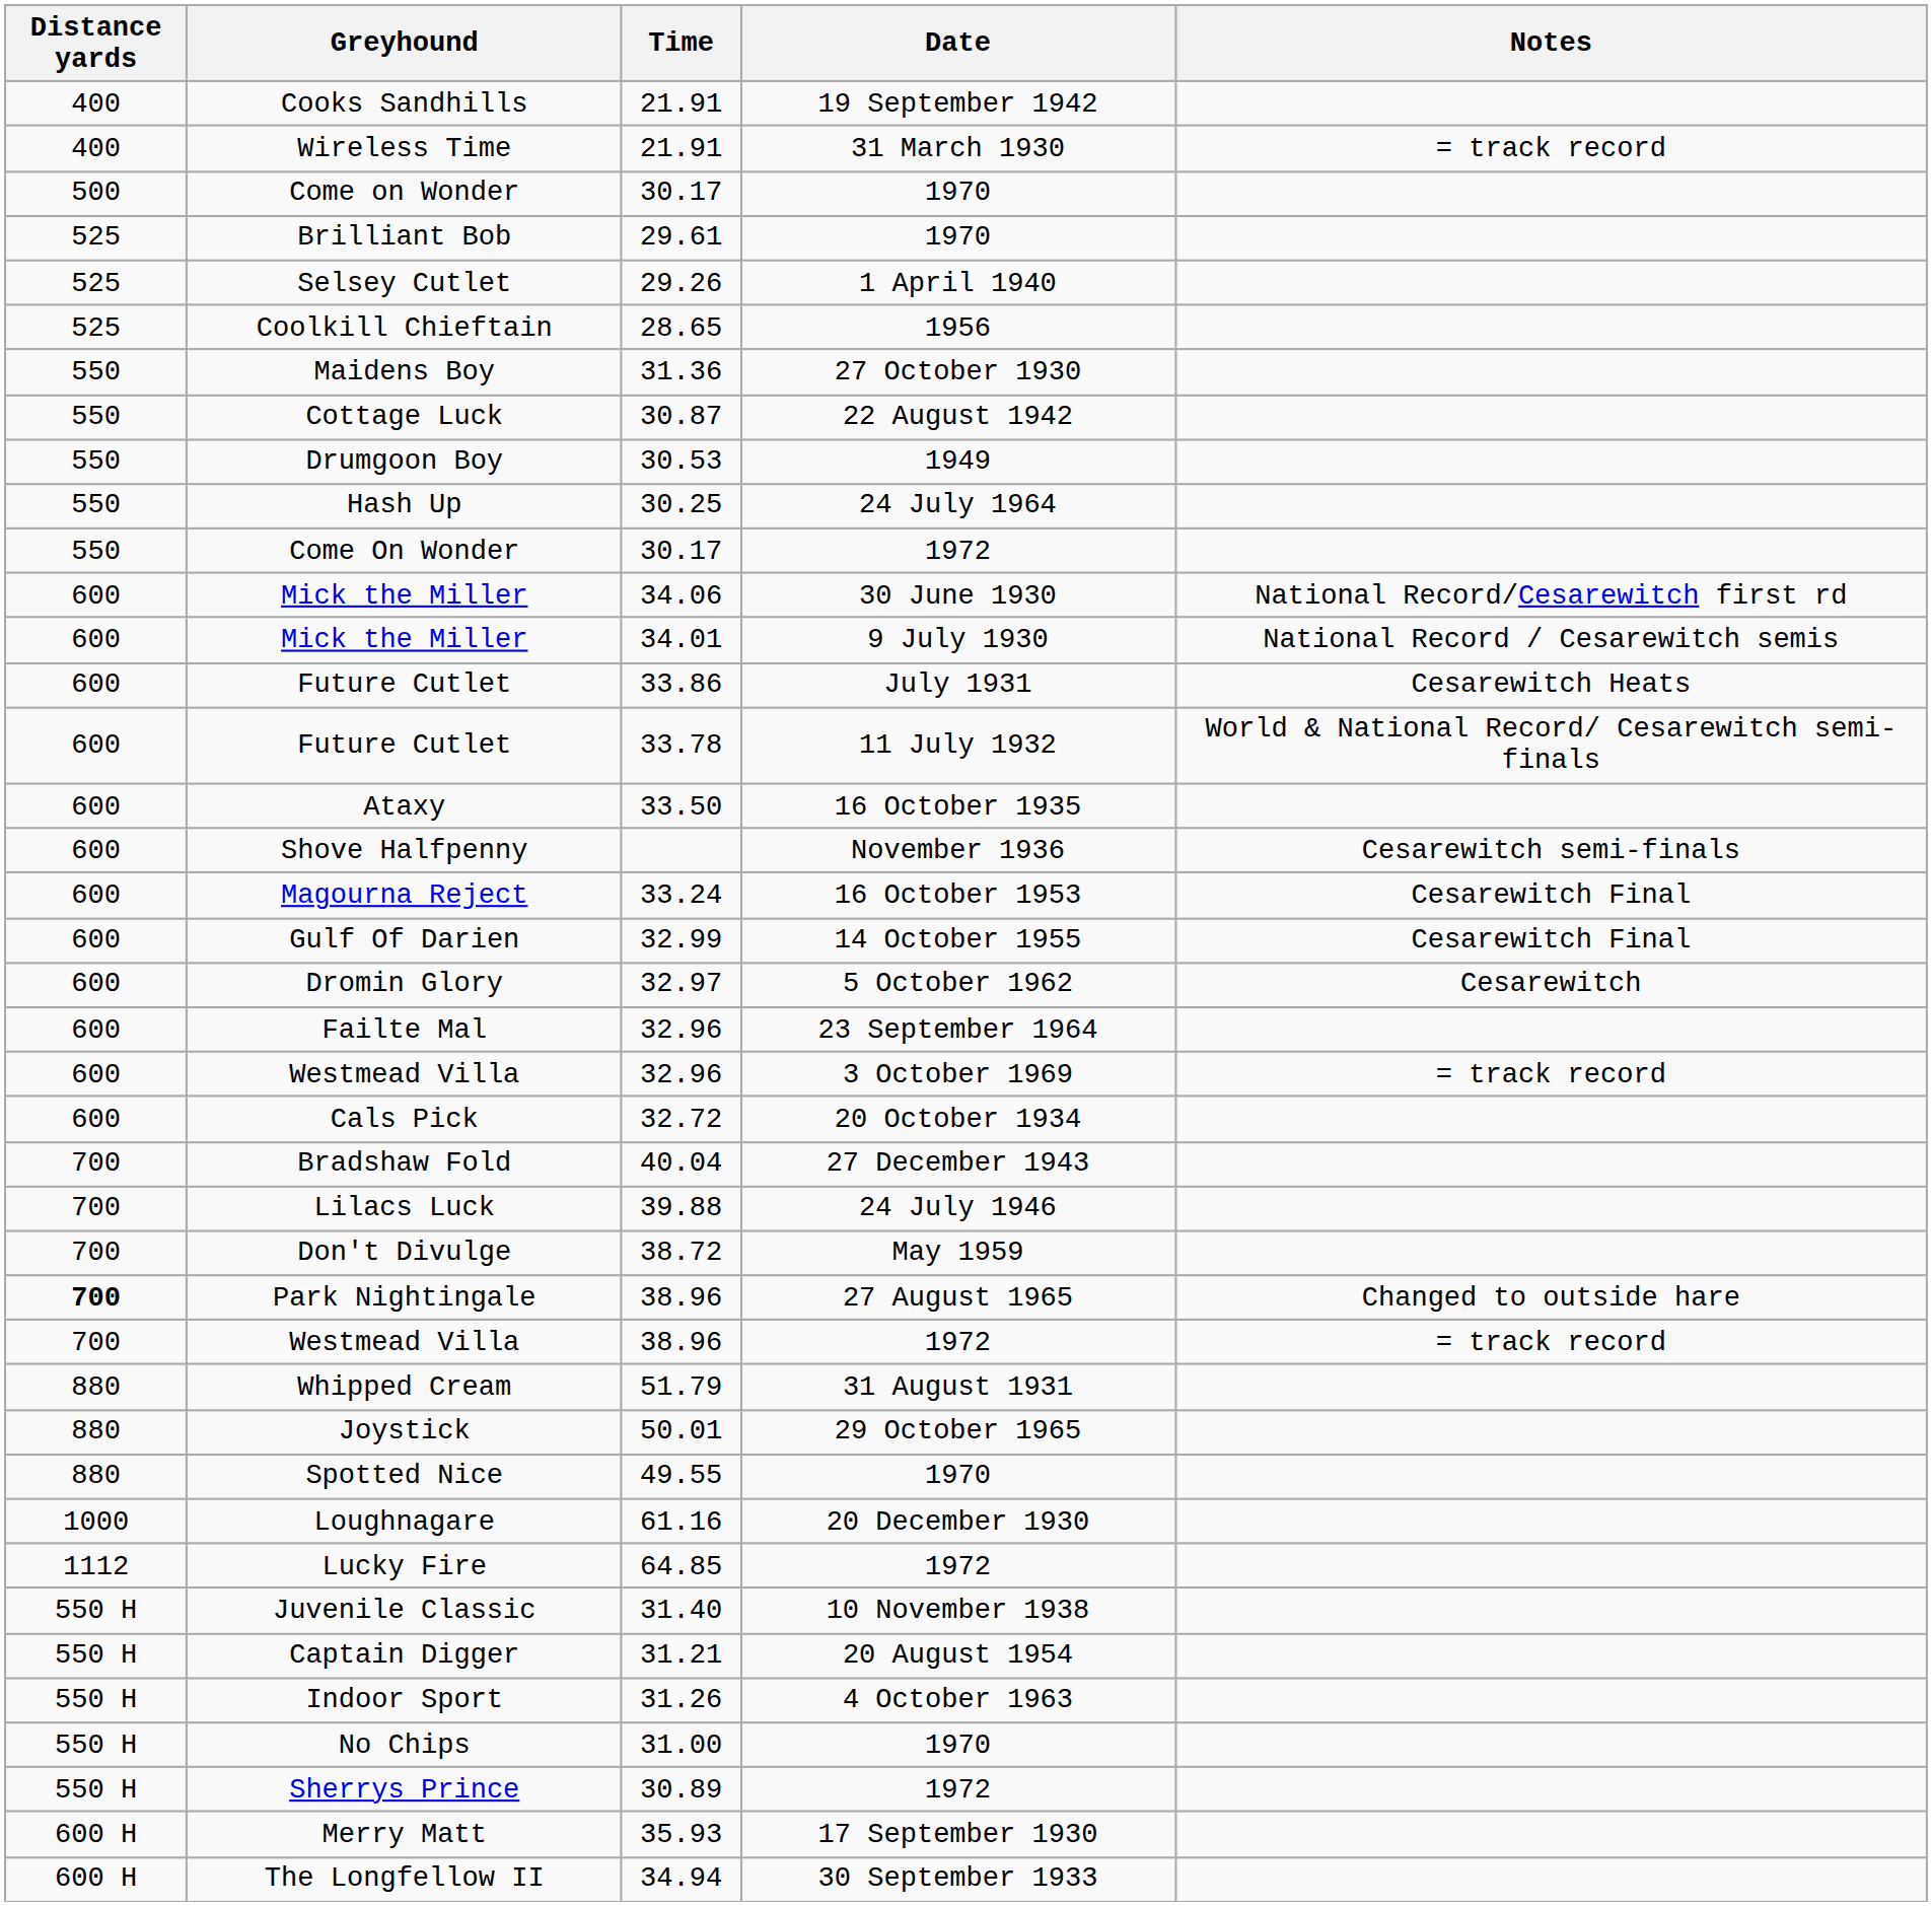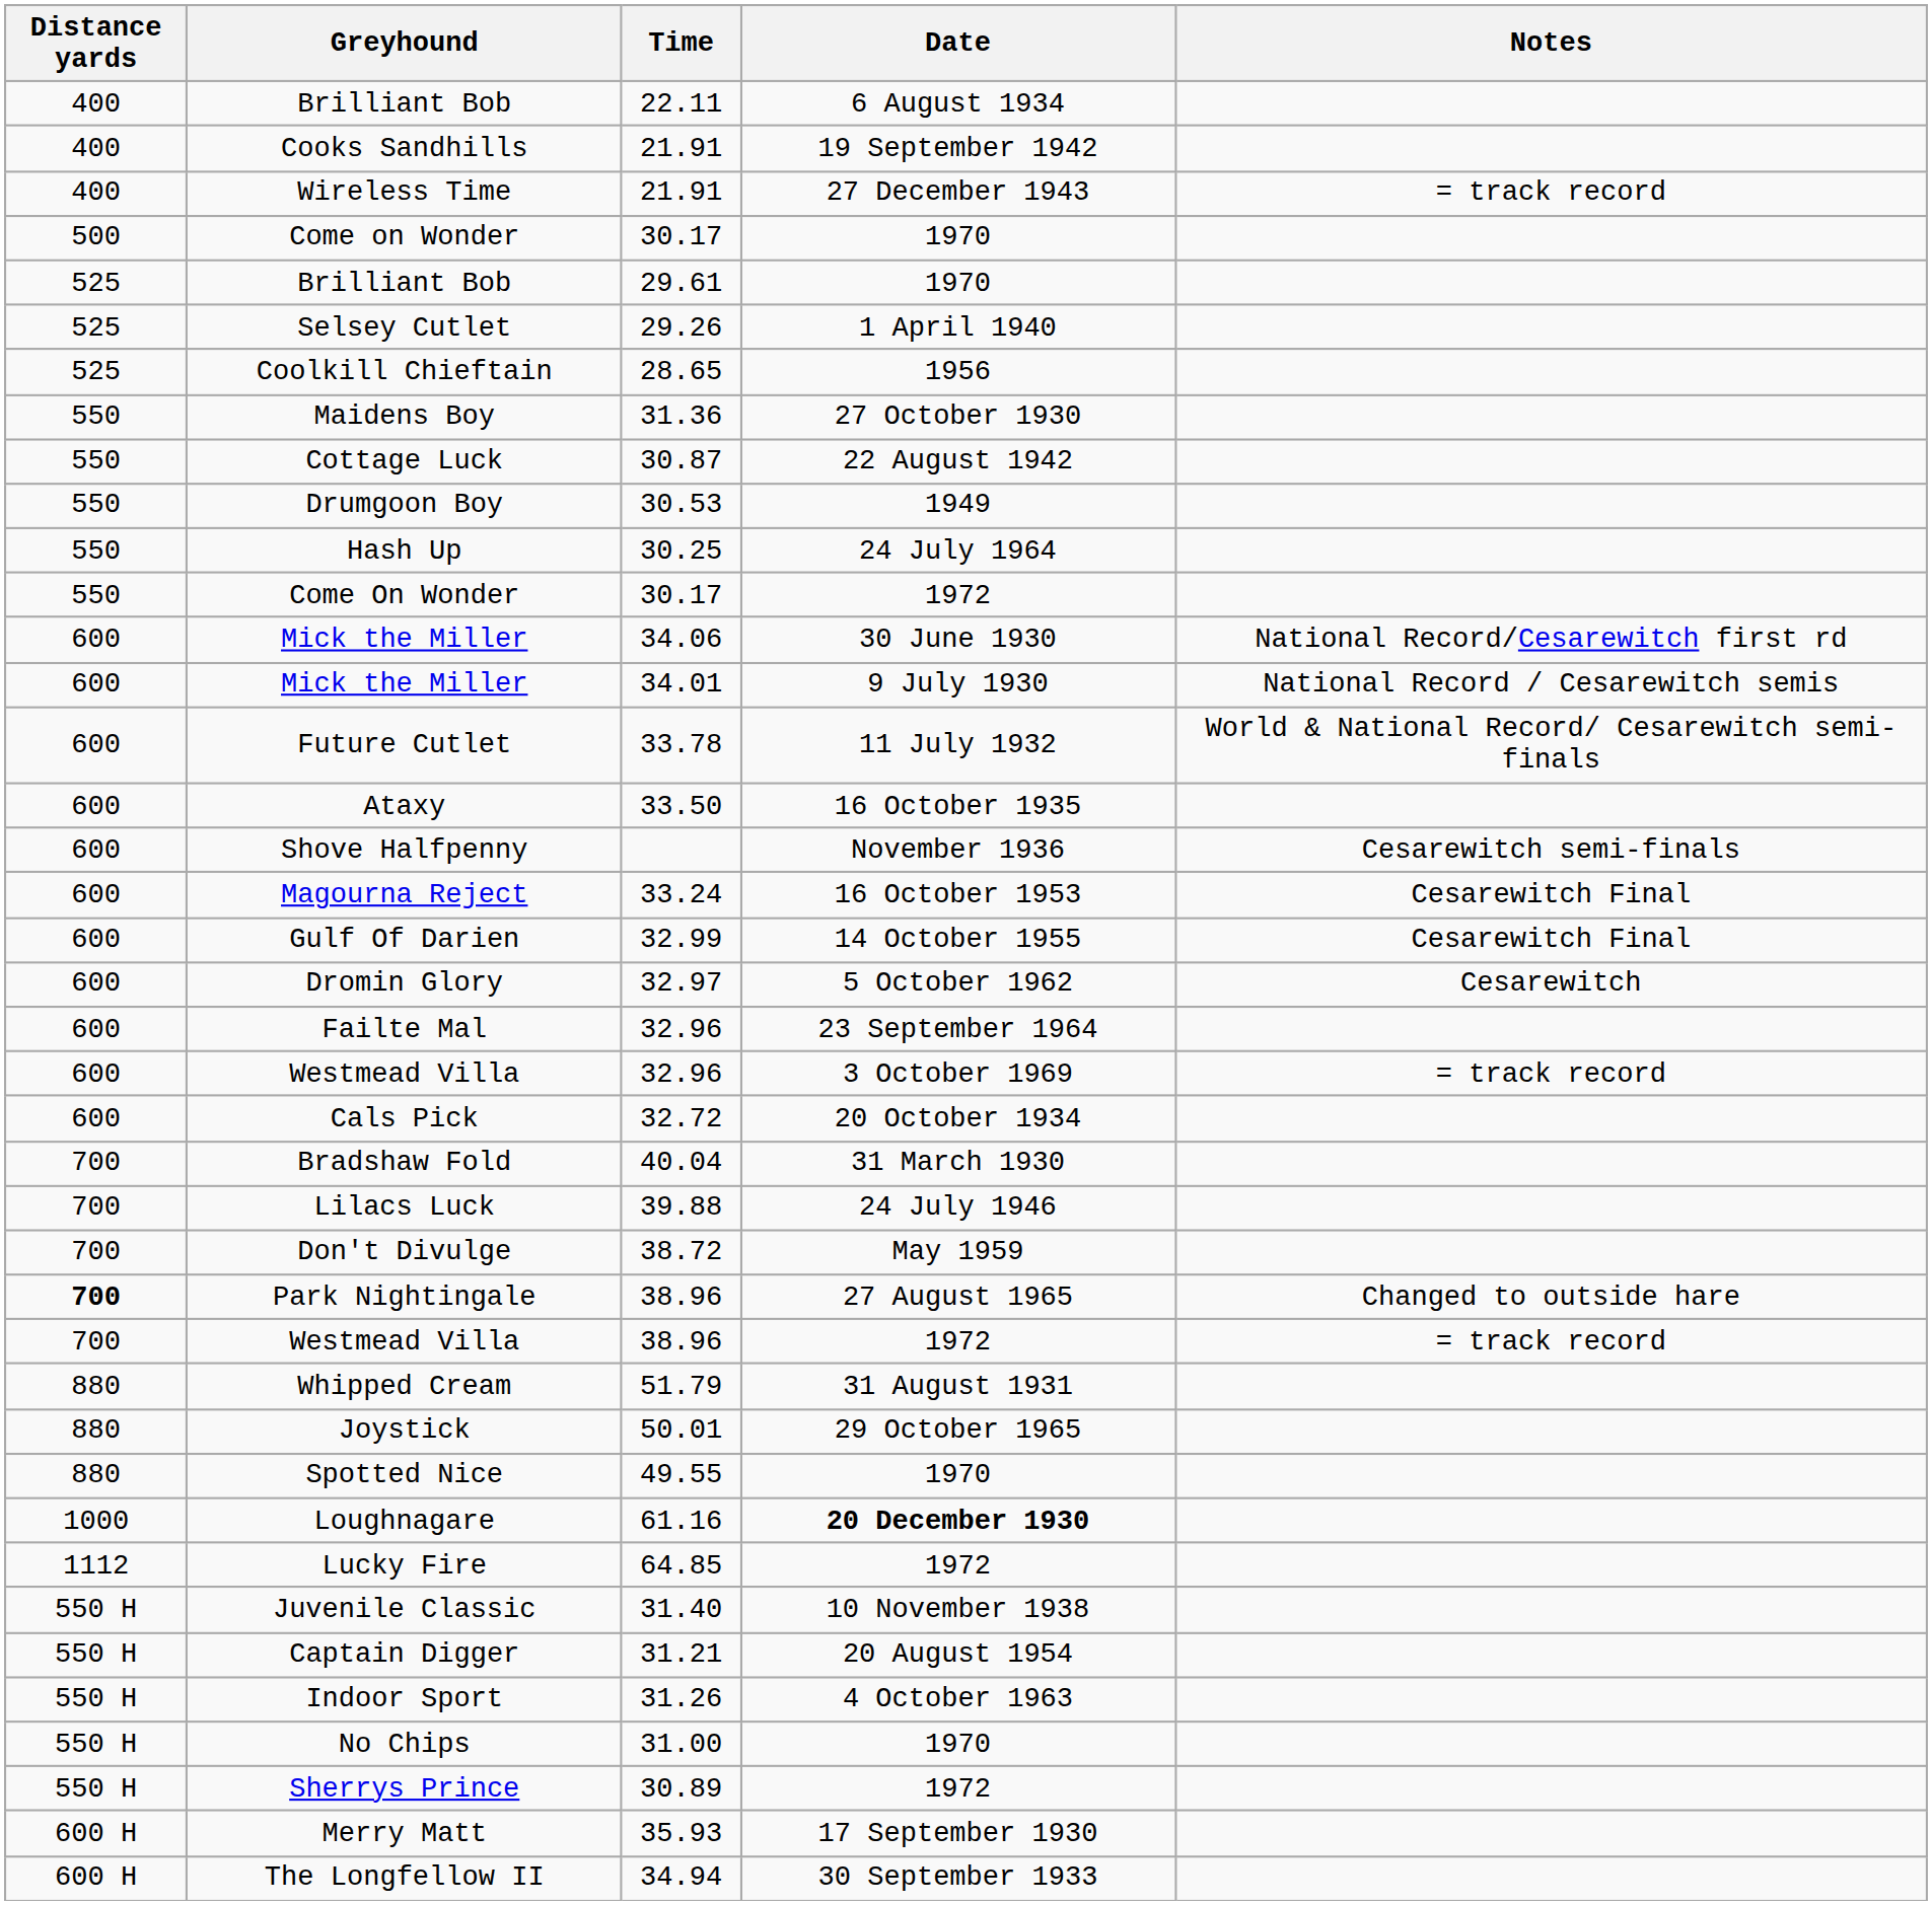 <table class="wikitable" style="font-size: 100%">
 <tr>
 <th width=80>Distance<br>yards</th>
 <th width=200>Greyhound</th>
 <th width=50>Time</th>
 <th width=200>Date</th>
 <th width=350>Notes</th>
+</tr>
+<tr align=center>
+<td>400</td>
+<td>Brilliant Bob</td>
+<td>22.11</td>
+<td>6 August 1934</td>
+<td></td>
 </tr>
 <tr align=center>
 <td>400</td>
 <td>Cooks Sandhills</td>
 <td>21.91</td>
 <td>19 September 1942</td>
 <td></td>
 </tr>
 <tr align=center>
 <td>400</td>
 <td>Wireless Time</td>
 <td>21.91</td>
-<td>31 March 1930</td>
+<td>27 December 1943</td>
 <td>= track record</td>
 </tr>
 <tr align=center>
 <td>500</td>
 <td>Come on Wonder</td>
 <td>30.17</td>
 <td>1970</td>
 <td></td>
 </tr>
 <tr align=center>
 <td>525</td>
 <td>Brilliant Bob</td>
 <td>29.61</td>
 <td>1970</td>
 <td></td>
 </tr>
 <tr align=center>
 <td>525</td>
 <td>Selsey Cutlet</td>
 <td>29.26</td>
 <td>1 April 1940</td>
 <td></td>
 </tr>
 <tr align=center>
 <td>525</td>
 <td>Coolkill Chieftain </td>
 <td>28.65</td>
 <td>1956</td>
 <td></td>
 </tr>
 <tr align=center>
 <td>550</td>
 <td>Maidens Boy</td>
 <td>31.36</td>
 <td>27 October 1930</td>
 <td></td>
 </tr>
 <tr align=center>
 <td>550</td>
 <td>Cottage Luck</td>
 <td>30.87</td>
 <td>22 August 1942</td>
 <td></td>
 </tr>
 <tr align=center>
 <td>550</td>
 <td>Drumgoon Boy</td>
 <td>30.53</td>
 <td>1949</td>
 <td></td>
 </tr>
 <tr align=center>
 <td>550</td>
 <td>Hash Up</td>
 <td>30.25</td>
 <td>24 July 1964</td>
 <td></td>
 </tr>
 <tr align=center>
 <td>550</td>
 <td>Come On Wonder</td>
 <td>30.17</td>
 <td>1972</td>
 <td></td>
 </tr>
 <tr align=center>
 <td>600</td>
 <td><a href='#'>Mick the Miller</a></td>
 <td>34.06</td>
 <td>30 June 1930</td>
 <td>National Record/<a href='#'>Cesarewitch</a> first rd</td>
 </tr>
 <tr align=center>
 <td>600</td>
 <td><a href='#'>Mick the Miller</a></td>
 <td>34.01</td>
 <td>9 July 1930</td>
 <td>National Record / Cesarewitch semis</td>
 </tr>
 <tr align=center>
 <td>600</td>
 <td>Future Cutlet</td>
-<td>33.86</td>
-<td>July 1931</td>
-<td>Cesarewitch Heats</td>
-</tr>
-<tr align=center>
-<td>600</td>
-<td>Future Cutlet</td>
 <td>33.78</td>
 <td>11 July 1932</td>
 <td>World & National Record/ Cesarewitch semi-finals</td>
 </tr>
 <tr align=center>
 <td>600</td>
 <td>Ataxy</td>
 <td>33.50</td>
 <td>16 October 1935</td>
 <td></td>
 </tr>
 <tr align=center>
 <td>600</td>
 <td>Shove Halfpenny</td>
 <td></td>
 <td>November 1936</td>
 <td>Cesarewitch semi-finals</td>
 </tr>
 <tr align=center>
 <td>600</td>
 <td><a href='#'>Magourna Reject</a></td>
 <td>33.24</td>
 <td>16 October 1953</td>
 <td>Cesarewitch Final</td>
 </tr>
 <tr align=center>
 <td>600</td>
 <td>Gulf Of Darien </td>
 <td>32.99</td>
 <td>14 October 1955</td>
 <td>Cesarewitch Final</td>
 </tr>
 <tr align=center>
 <td>600</td>
 <td>Dromin Glory </td>
 <td>32.97</td>
 <td>5 October 1962</td>
 <td>Cesarewitch</td>
 </tr>
 <tr align=center>
 <td>600</td>
 <td>Failte Mal</td>
 <td>32.96</td>
 <td>23 September 1964</td>
 <td></td>
 </tr>
 <tr align=center>
 <td>600</td>
 <td>Westmead Villa   </td>
 <td>32.96</td>
 <td>3 October 1969</td>
 <td>= track record</td>
 </tr>
 <tr align=center>
 <td>600</td>
 <td>Cals Pick</td>
 <td>32.72</td>
 <td>20 October 1934</td>
 <td></td>
 </tr>
 <tr align=center>
 <td>700</td>
 <td>Bradshaw Fold</td>
 <td>40.04</td>
-<td>27 December 1943</td>
+<td>31 March 1930</td>
 <td></td>
 </tr>
 <tr align=center>
 <td>700</td>
 <td>Lilacs Luck</td>
 <td>39.88</td>
 <td>24 July 1946</td>
 <td></td>
 </tr>
 <tr align=center>
 <td>700</td>
 <td>Don't Divulge</td>
 <td>38.72</td>
 <td>May 1959</td>
 <td></td>
 </tr>
 <tr align=center>
 <td><strong>700</strong></td>
 <td>Park Nightingale</td>
 <td>38.96</td>
 <td>27 August 1965</td>
 <td>Changed to outside hare</td>
 </tr>
 <tr align=center>
 <td>700</td>
 <td>Westmead Villa</td>
 <td>38.96</td>
 <td>1972</td>
 <td>= track record</td>
 </tr>
 <tr align=center>
 <td>880</td>
 <td>Whipped Cream</td>
 <td>51.79</td>
 <td>31 August 1931</td>
 <td></td>
 </tr>
 <tr align=center>
 <td>880</td>
 <td>Joystick</td>
 <td>50.01</td>
 <td>29 October 1965</td>
 <td></td>
 </tr>
 <tr align=center>
 <td>880</td>
 <td>Spotted Nice</td>
 <td>49.55</td>
 <td>1970</td>
 <td></td>
 </tr>
 <tr align=center>
 <td>1000</td>
 <td>Loughnagare</td>
 <td>61.16</td>
-<td>20 December 1930</td>
+<td><strong>20 December 1930</strong></td>
 <td></td>
 </tr>
 <tr align=center>
 <td>1112</td>
 <td>Lucky Fire</td>
 <td>64.85</td>
 <td>1972</td>
 <td></td>
 </tr>
 <tr align=center>
 <td>550 H</td>
 <td>Juvenile Classic</td>
 <td>31.40</td>
 <td>10 November 1938</td>
 <td></td>
 </tr>
 <tr align=center>
 <td>550 H</td>
 <td>Captain Digger</td>
 <td>31.21</td>
 <td>20 August 1954</td>
 <td></td>
 </tr>
 <tr align=center>
 <td>550 H</td>
 <td>Indoor Sport</td>
 <td>31.26</td>
 <td>4 October 1963</td>
 <td></td>
 </tr>
 <tr align=center>
 <td>550 H</td>
 <td>No Chips</td>
 <td>31.00</td>
 <td>1970</td>
 <td></td>
 </tr>
 <tr align=center>
 <td>550 H</td>
 <td><a href='#'>Sherrys Prince</a></td>
 <td>30.89</td>
 <td>1972</td>
 <td></td>
 </tr>
 <tr align=center>
 <td>600 H</td>
 <td>Merry Matt</td>
 <td>35.93</td>
 <td>17 September 1930</td>
 <td></td>
 </tr>
 <tr align=center>
 <td>600 H</td>
 <td>The Longfellow II</td>
 <td>34.94</td>
 <td>30 September 1933</td>
 <td></td>
 </tr>
 </table>
